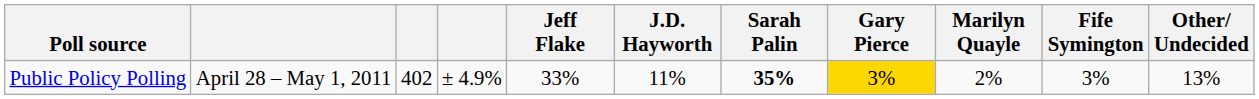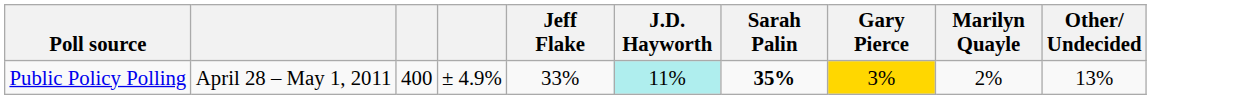 <table class="wikitable" style="text-align:center">
 <tr valign= bottom>
 <th>Poll source</th>
 <th></th>
 <th></th>
 <th></th>
 <th style="width:75px;">Jeff<br>Flake</th>
 <th style="width:75px;">J.D.<br>Hayworth</th>
 <th style="width:75px;">Sarah<br>Palin</th>
 <th style="width:75px;">Gary<br>Pierce</th>
 <th style="width:75px;">Marilyn<br>Quayle</th>
-<th style="width:75px;">Fife<br>Symington</th>
 <th>Other/<br>Undecided</th>
 </tr>
 <tr>
 <td align=left><a href='#'>Public Policy Polling</a></td>
 <td>April 28 – May 1, 2011</td>
-<td>402</td>
+<td>400</td>
 <td>± 4.9%</td>
 <td>33%</td>
-<td>11%</td>
+<td style="background: paleturquoise;">11%</td>
 <td><strong>35%</strong></td>
 <td style="background: gold;">3%</td>
 <td>2%</td>
-<td>3%</td>
 <td>13%</td>
 </tr>
 </table>
